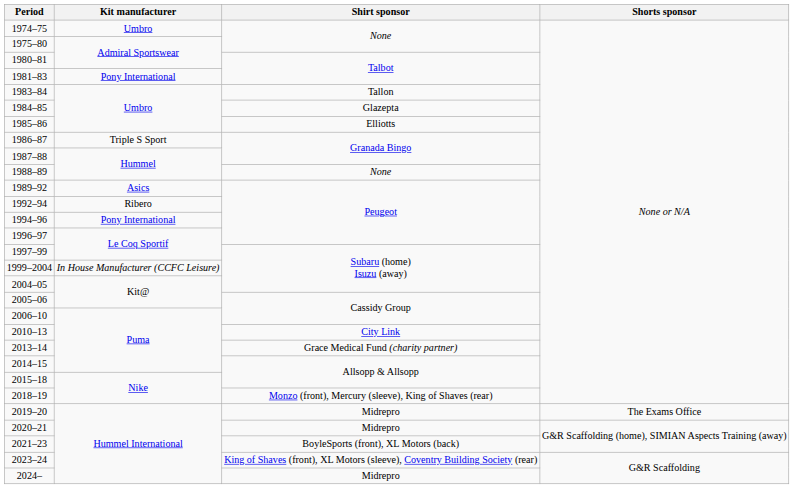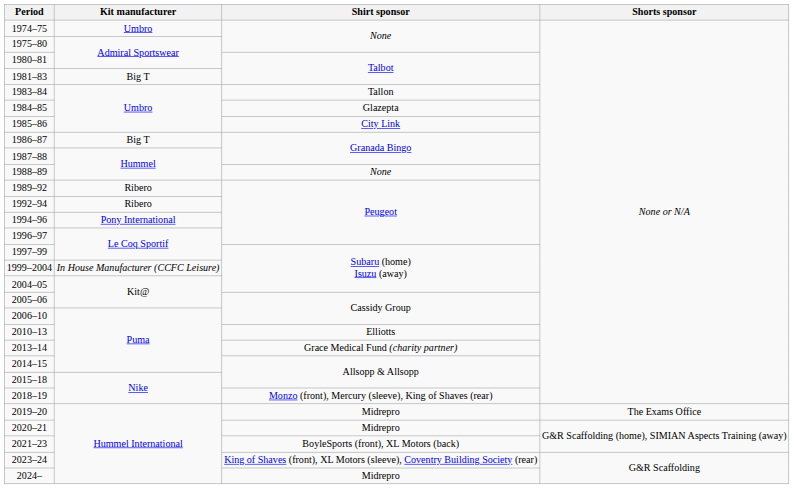 <table class="wikitable" style="text-align:center;margin-left:1em">
 <tr>
 <th>Period</th>
 <th>Kit manufacturer</th>
 <th>Shirt sponsor</th>
 <th>Shorts sponsor</th>
 </tr>
 <tr>
 <td>1974–75</td>
 <td><a href='#'>Umbro</a></td>
 <td rowspan=2><em>None</em></td>
 <td rowspan="24"><em>None or N/A</em></td>
 </tr>
 <tr>
 <td>1975–80</td>
 <td rowspan=2><a href='#'>Admiral Sportswear</a></td>
 </tr>
 <tr>
 <td>1980–81</td>
 <td rowspan=2><a href='#'>Talbot</a></td>
 </tr>
 <tr>
 <td>1981–83</td>
-<td><a href='#'>Pony International</a></td>
+<td>Big T</td>
 </tr>
 <tr>
 <td>1983–84</td>
 <td rowspan=3><a href='#'>Umbro</a></td>
 <td>Tallon</td>
 </tr>
 <tr>
 <td>1984–85</td>
 <td>Glazepta</td>
 </tr>
 <tr>
 <td>1985–86</td>
-<td>Elliotts</td>
+<td><a href='#'>City Link</a></td>
 </tr>
 <tr>
 <td>1986–87</td>
-<td>Triple S Sport</td>
+<td>Big T</td>
 <td rowspan=2><a href='#'>Granada Bingo</a></td>
 </tr>
 <tr>
 <td>1987–88</td>
 <td rowspan=2><a href='#'>Hummel</a></td>
 </tr>
 <tr>
 <td>1988–89</td>
 <td><em>None</em></td>
 </tr>
 <tr>
 <td>1989–92</td>
-<td><a href='#'>Asics</a></td>
+<td>Ribero</td>
 <td rowspan=4><a href='#'>Peugeot</a></td>
 </tr>
 <tr>
 <td>1992–94</td>
 <td>Ribero</td>
 </tr>
 <tr>
 <td>1994–96</td>
 <td><a href='#'>Pony International</a></td>
 </tr>
 <tr>
 <td>1996–97</td>
 <td rowspan=2><a href='#'>Le Coq Sportif</a></td>
 </tr>
 <tr>
 <td>1997–99</td>
 <td rowspan=3><a href='#'>Subaru</a> (home)<br><a href='#'>Isuzu</a> (away)</td>
 </tr>
 <tr>
 <td>1999–2004</td>
 <td><em>In House Manufacturer (CCFC Leisure)</em></td>
 </tr>
 <tr>
 <td>2004–05</td>
 <td rowspan=2>Kit@</td>
 </tr>
 <tr>
 <td>2005–06</td>
 <td rowspan=2>Cassidy Group</td>
 </tr>
 <tr>
 <td>2006–10</td>
 <td rowspan=4><a href='#'>Puma</a></td>
 </tr>
 <tr>
 <td>2010–13</td>
-<td><a href='#'>City Link</a></td>
+<td>Elliotts</td>
 </tr>
 <tr>
 <td>2013–14</td>
 <td>Grace Medical Fund <em>(charity partner)</em></td>
 </tr>
 <tr>
 <td>2014–15</td>
 <td rowspan=2>Allsopp & Allsopp</td>
 </tr>
 <tr>
 <td>2015–18</td>
 <td rowspan=2><a href='#'>Nike</a></td>
 </tr>
 <tr>
 <td>2018–19</td>
 <td><a href='#'>Monzo</a> (front), Mercury (sleeve), King of Shaves (rear)</td>
 </tr>
 <tr>
 <td>2019–20</td>
 <td rowspan="5"><a href='#'>Hummel International</a></td>
 <td>Midrepro</td>
 <td>The Exams Office</td>
 </tr>
 <tr>
 <td>2020–21</td>
 <td>Midrepro</td>
 <td rowspan="2">G&R Scaffolding (home), SIMIAN Aspects Training (away)</td>
 </tr>
 <tr>
 <td>2021–23</td>
 <td>BoyleSports (front), XL Motors (back)</td>
 </tr>
 <tr>
 <td>2023–24</td>
 <td><a href='#'>King of Shaves</a> (front), XL Motors (sleeve), <a href='#'>Coventry Building Society</a> (rear)</td>
 <td rowspan="2">G&R Scaffolding</td>
 </tr>
 <tr>
 <td>2024–</td>
 <td>Midrepro</td>
 </tr>
 </table>
